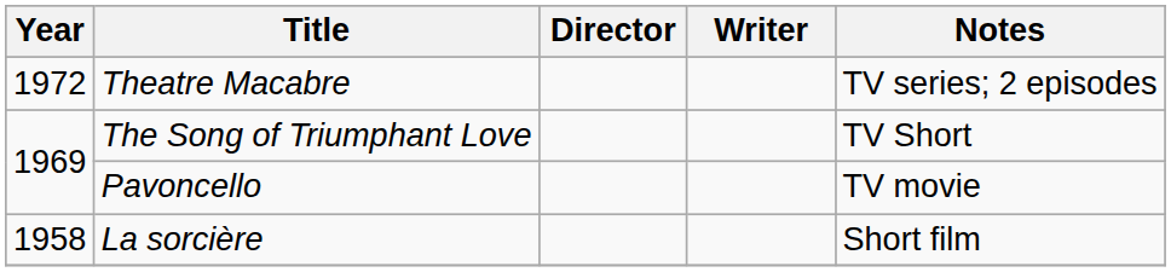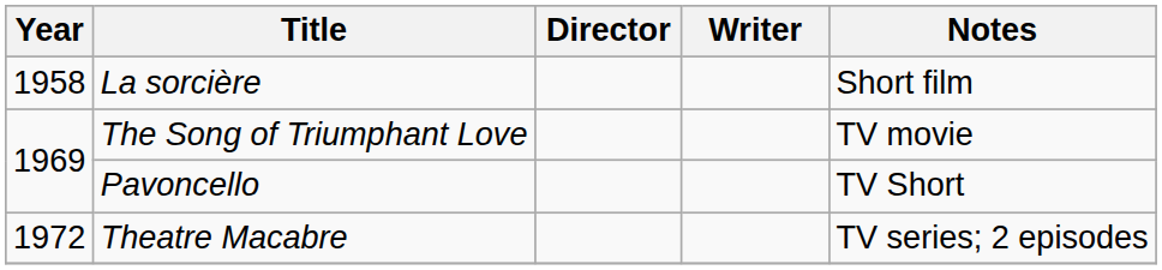 <table class="wikitable">
 <tr>
 <th>Year</th>
 <th>Title</th>
 <th width=65>Director</th>
 <th width=65>Writer</th>
 <th>Notes</th>
 </tr>
 <tr>
+<td>1958</td>
+<td><em>La sorcière</em></td>
+<td></td>
+<td></td>
+<td>Short film</td>
+</tr>
+<tr>
+<td rowspan="2">1969</td>
+<td><em>The Song of Triumphant Love</em></td>
+<td></td>
+<td></td>
+<td>TV movie</td>
+</tr>
+<tr>
+<td><em>Pavoncello</em></td>
+<td></td>
+<td></td>
+<td>TV Short</td>
+</tr>
+<tr>
 <td>1972</td>
 <td><em>Theatre Macabre</em></td>
 <td></td>
 <td></td>
 <td>TV series; 2 episodes</td>
 </tr>
 <tr>
-<td rowspan="2">1969</td>
-<td><em>The Song of Triumphant Love</em></td>
-<td></td>
-<td></td>
-<td>TV Short</td>
-</tr>
-<tr>
-<td><em>Pavoncello</em></td>
-<td></td>
-<td></td>
-<td>TV movie</td>
-</tr>
-<tr>
-<td>1958</td>
-<td><em>La sorcière</em></td>
-<td></td>
-<td></td>
-<td>Short film</td>
-</tr>
-<tr>
 </tr>
 </table>
